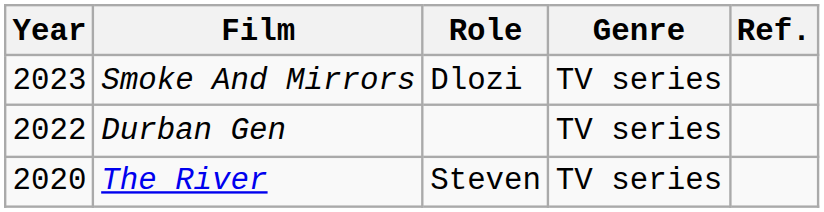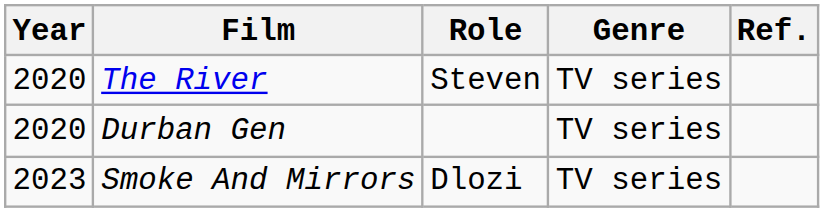 <table class="wikitable">
 <tr>
 <th>Year</th>
 <th>Film</th>
 <th>Role</th>
 <th>Genre</th>
 <th>Ref.</th>
 </tr>
 <tr>
+<td>2020</td>
+<td><em><a href='#'>The River</a></em></td>
+<td>Steven</td>
+<td>TV series</td>
+<td></td>
+</tr>
+<tr>
+<td>2020</td>
+<td><em>Durban Gen</em></td>
+<td></td>
+<td>TV series</td>
+<td></td>
+</tr>
+<tr>
 <td>2023</td>
 <td><em>Smoke And Mirrors</em></td>
 <td>Dlozi</td>
 <td>TV series</td>
 <td></td>
 </tr>
-<tr>
-<td>2022</td>
-<td><em>Durban Gen</em></td>
-<td></td>
-<td>TV series</td>
-<td></td>
-</tr>
-<tr>
-<td>2020</td>
-<td><em><a href='#'>The River</a></em></td>
-<td>Steven</td>
-<td>TV series</td>
-<td></td>
-</tr>
 </table>
